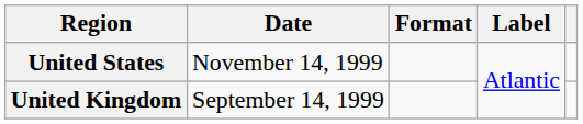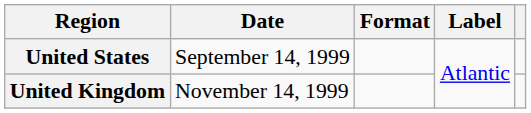 <table class="wikitable plainrowheaders">
 <tr>
 <th scope="col">Region</th>
 <th scope="col">Date</th>
 <th scope="col">Format</th>
 <th scope="col">Label</th>
 <th scope="col"></th>
 </tr>
 <tr>
 <th scope="row">United States</th>
-<td>November 14, 1999</td>
+<td>September 14, 1999</td>
 <td></td>
 <td rowspan="2"><a href='#'>Atlantic</a></td>
 <td></td>
 </tr>
 <tr>
 <th scope="row">United Kingdom</th>
-<td>September 14, 1999</td>
+<td>November 14, 1999</td>
 <td></td>
 <td></td>
 </tr>
 </table>
